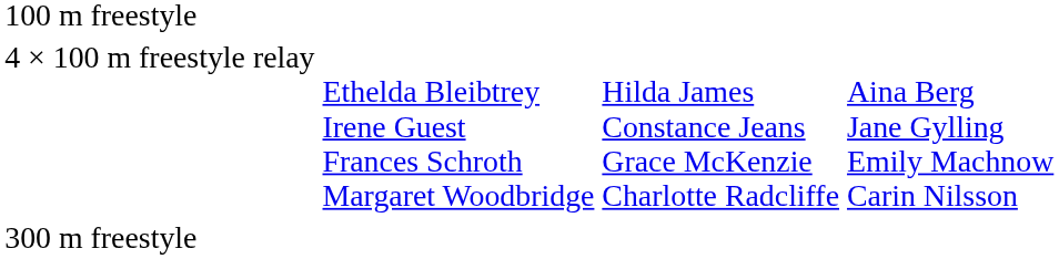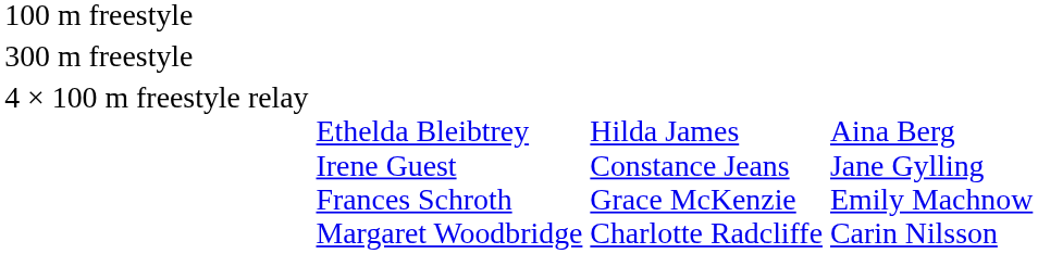 <table>
 <tr>
 <td>100 m freestyle<br></td>
+<td></td>
+<td></td>
+<td></td>
+</tr>
+<tr>
+<td>300 m freestyle<br></td>
 <td></td>
 <td></td>
 <td></td>
 </tr>
 <tr valign="top">
 <td>4 × 100 m freestyle relay<br></td>
 <td><br><a href='#'>Ethelda Bleibtrey</a><br><a href='#'>Irene Guest</a><br><a href='#'>Frances Schroth</a><br><a href='#'>Margaret Woodbridge</a></td>
 <td><br><a href='#'>Hilda James</a><br><a href='#'>Constance Jeans</a><br><a href='#'>Grace McKenzie</a><br><a href='#'>Charlotte Radcliffe</a></td>
 <td><br><a href='#'>Aina Berg</a><br><a href='#'>Jane Gylling</a><br><a href='#'>Emily Machnow</a><br><a href='#'>Carin Nilsson</a></td>
 </tr>
-<tr>
-<td>300 m freestyle<br></td>
-<td></td>
-<td></td>
-<td></td>
-</tr>
 </table>
